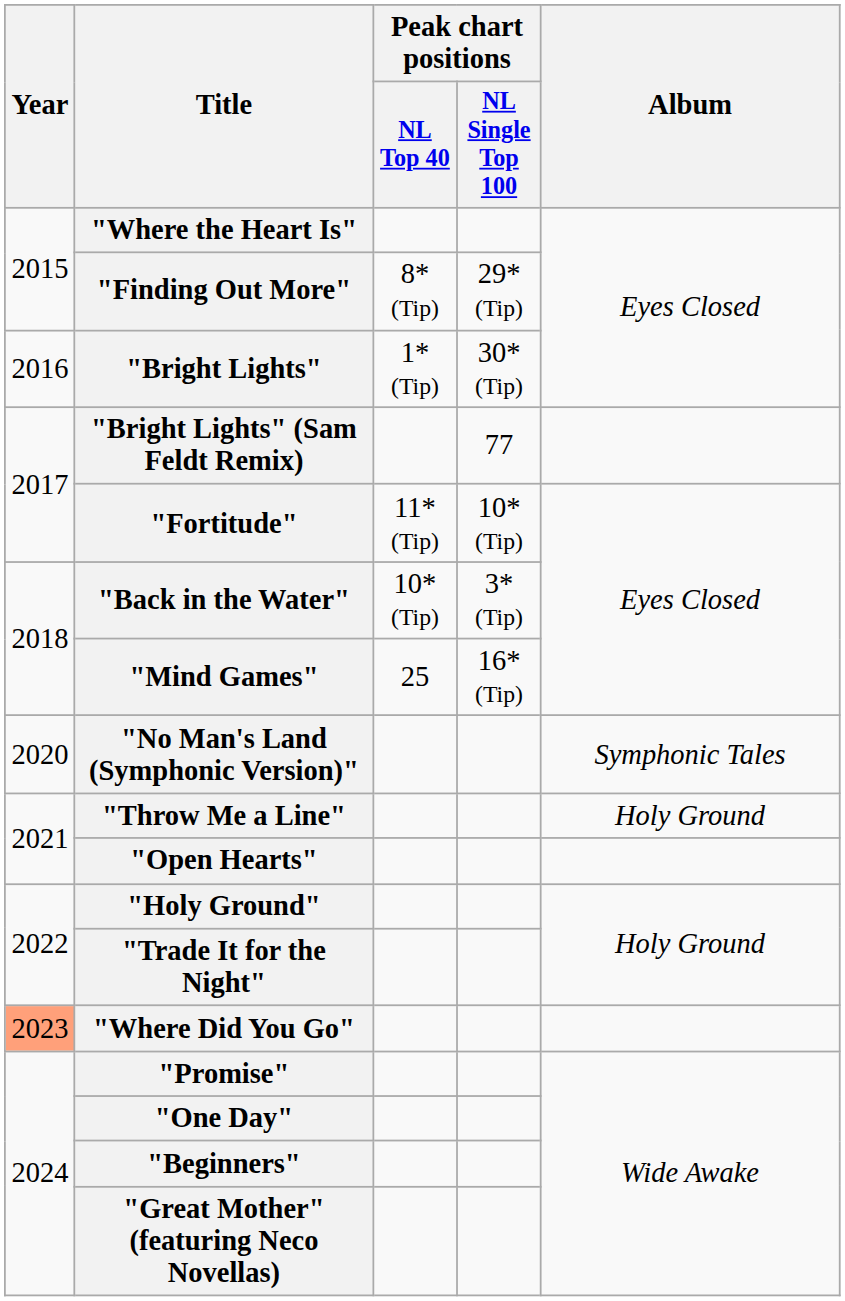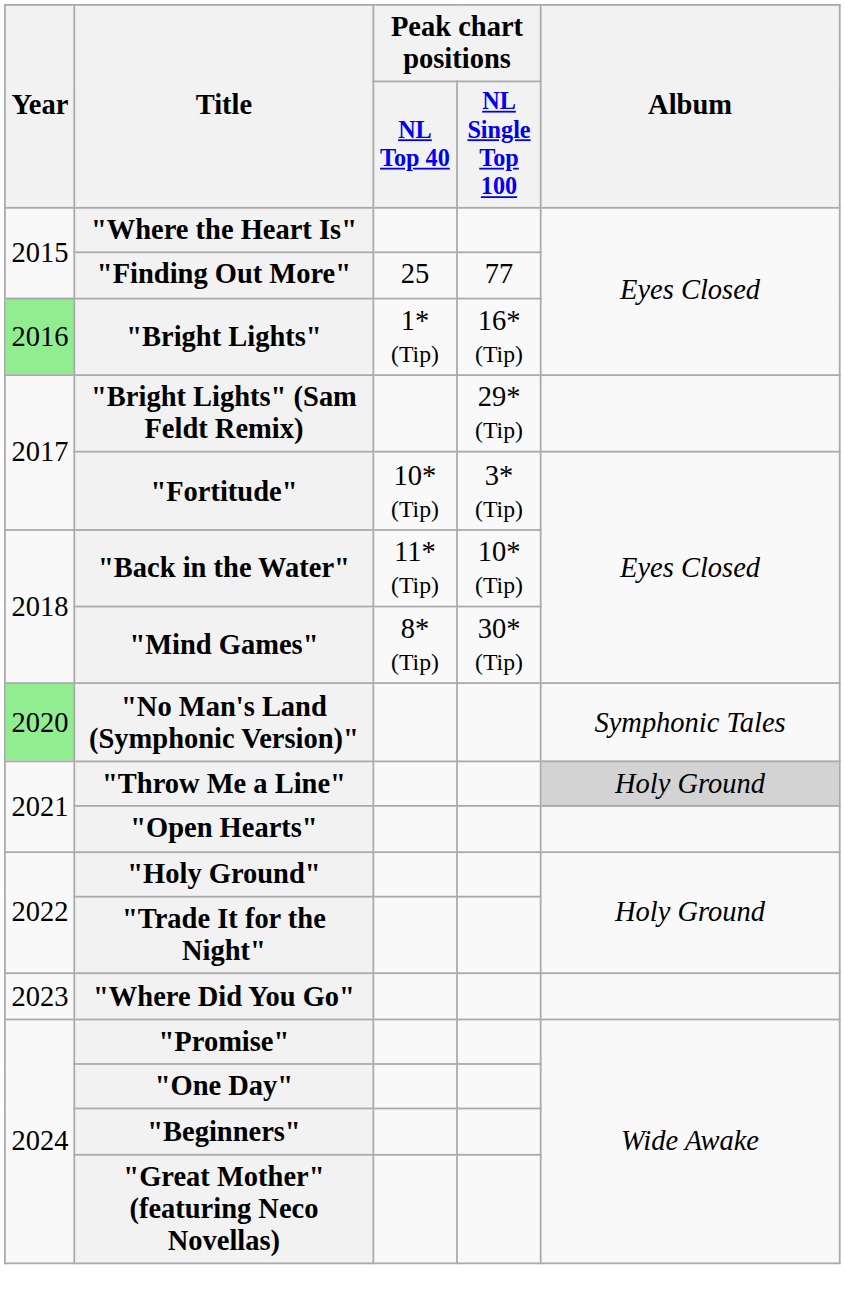 <table class="wikitable plainrowheaders" style="text-align:center;">
 <tr>
 <th scope="col" rowspan="2" style="width:2em;">Year</th>
 <th scope="col" rowspan="2" style="width:10em;">Title</th>
 <th scope="col" colspan="2">Peak chart positions</th>
 <th scope="col" rowspan="2" style="width:10em;">Album</th>
 </tr>
 <tr>
 <th scope="col" style="width:3em;font-size:85%;"><a href='#'>NL<br>Top 40</a><br></th>
 <th scope="col" style="width:3em;font-size:85%;"><a href='#'>NL<br>Single<br>Top 100</a><br></th>
 </tr>
 <tr>
 <td rowspan=2>2015</td>
 <th scope="row">"Where the Heart Is"</th>
 <td></td>
 <td></td>
 <td rowspan=3><em>Eyes Closed</em></td>
 </tr>
 <tr>
 <th scope="row">"Finding Out More"</th>
-<td>8*<br><small>(Tip)</small></td>
-<td>29*<br><small>(Tip)</small></td>
+<td>25</td>
+<td>77</td>
 </tr>
 <tr>
-<td>2016</td>
+<td style="background: lightgreen;">2016</td>
 <th scope="row">"Bright Lights"</th>
 <td>1*<br><small>(Tip)</small></td>
-<td>30*<br><small>(Tip)</small></td>
+<td>16*<br><small>(Tip)</small></td>
 </tr>
 <tr>
 <td rowspan=2>2017</td>
 <th scope="row">"Bright Lights" (Sam Feldt Remix)</th>
 <td></td>
-<td>77</td>
+<td>29*<br><small>(Tip)</small></td>
 <td></td>
 </tr>
 <tr>
 <th scope="row">"Fortitude"</th>
-<td>11*<br><small>(Tip)</small></td>
 <td>10*<br><small>(Tip)</small></td>
+<td>3*<br><small>(Tip)</small></td>
 <td rowspan=3><em>Eyes Closed</em></td>
 </tr>
 <tr>
 <td rowspan=2>2018</td>
 <th scope="row">"Back in the Water"</th>
+<td>11*<br><small>(Tip)</small></td>
 <td>10*<br><small>(Tip)</small></td>
-<td>3*<br><small>(Tip)</small></td>
 </tr>
 <tr>
 <th scope="row">"Mind Games"</th>
-<td>25</td>
-<td>16*<br><small>(Tip)</small></td>
+<td>8*<br><small>(Tip)</small></td>
+<td>30*<br><small>(Tip)</small></td>
 </tr>
 <tr>
-<td>2020</td>
+<td style="background: lightgreen;">2020</td>
 <th scope="row">"No Man's Land (Symphonic Version)"</th>
 <td></td>
 <td></td>
 <td><em>Symphonic Tales</em></td>
 </tr>
 <tr>
 <td rowspan=2>2021</td>
 <th scope="row">"Throw Me a Line"</th>
 <td></td>
 <td></td>
-<td><em>Holy Ground</em></td>
+<td style="background: lightgrey;"><em>Holy Ground</em></td>
 </tr>
 <tr>
 <th scope="row">"Open Hearts"</th>
 <td></td>
 <td></td>
 <td></td>
 </tr>
 <tr>
 <td rowspan=2>2022</td>
 <th scope="row">"Holy Ground"</th>
 <td></td>
 <td></td>
 <td rowspan=2><em>Holy Ground</em></td>
 </tr>
 <tr>
 <th scope="row">"Trade It for the Night"</th>
 <td></td>
 <td></td>
 </tr>
 <tr>
-<td style="background: lightsalmon;">2023</td>
+<td>2023</td>
 <th scope="row">"Where Did You Go"</th>
 <td></td>
 <td></td>
 <td></td>
 </tr>
 <tr>
 <td rowspan="4">2024</td>
 <th scope="row">"Promise"</th>
 <td></td>
 <td></td>
 <td rowspan="4"><em>Wide Awake</em></td>
 </tr>
 <tr>
 <th scope="row">"One Day"</th>
 <td></td>
 <td></td>
 </tr>
 <tr>
 <th scope="row">"Beginners"</th>
 <td></td>
 <td></td>
 </tr>
 <tr>
 <th scope="row">"Great Mother" (featuring Neco Novellas)</th>
 <td></td>
 <td></td>
 </tr>
 </table>
